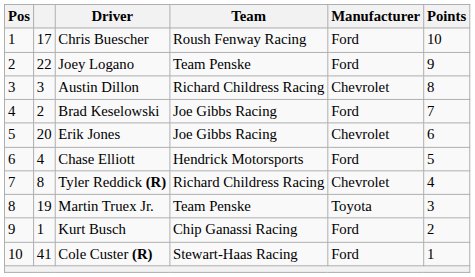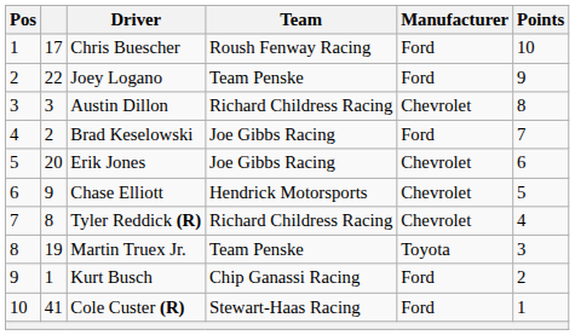 <table class="wikitable" style="font-size:98%">
 <tr>
 <th>Pos</th>
 <th></th>
 <th>Driver</th>
 <th>Team</th>
 <th>Manufacturer</th>
 <th>Points</th>
 </tr>
 <tr>
 <td>1</td>
 <td>17</td>
 <td>Chris Buescher</td>
 <td>Roush Fenway Racing</td>
 <td>Ford</td>
 <td>10</td>
 </tr>
 <tr>
 <td>2</td>
 <td>22</td>
 <td>Joey Logano</td>
 <td>Team Penske</td>
 <td>Ford</td>
 <td>9</td>
 </tr>
 <tr>
 <td>3</td>
 <td>3</td>
 <td>Austin Dillon</td>
 <td>Richard Childress Racing</td>
 <td>Chevrolet</td>
 <td>8</td>
 </tr>
 <tr>
 <td>4</td>
 <td>2</td>
 <td>Brad Keselowski</td>
 <td>Joe Gibbs Racing</td>
 <td>Ford</td>
 <td>7</td>
 </tr>
 <tr>
 <td>5</td>
 <td>20</td>
 <td>Erik Jones</td>
 <td>Joe Gibbs Racing</td>
 <td>Chevrolet</td>
 <td>6</td>
 </tr>
 <tr>
 <td>6</td>
-<td>4</td>
+<td>9</td>
 <td>Chase Elliott</td>
 <td>Hendrick Motorsports</td>
-<td>Ford</td>
+<td>Chevrolet</td>
 <td>5</td>
 </tr>
 <tr>
 <td>7</td>
 <td>8</td>
 <td>Tyler Reddick <strong>(R)</strong></td>
 <td>Richard Childress Racing</td>
 <td>Chevrolet</td>
 <td>4</td>
 </tr>
 <tr>
 <td>8</td>
 <td>19</td>
 <td>Martin Truex Jr.</td>
 <td>Team Penske</td>
 <td>Toyota</td>
 <td>3</td>
 </tr>
 <tr>
 <td>9</td>
 <td>1</td>
 <td>Kurt Busch</td>
 <td>Chip Ganassi Racing</td>
 <td>Ford</td>
 <td>2</td>
 </tr>
 <tr>
 <td>10</td>
 <td>41</td>
 <td>Cole Custer <strong>(R)</strong></td>
 <td>Stewart-Haas Racing</td>
 <td>Ford</td>
 <td>1</td>
 </tr>
 <tr>
 <th colspan="6"></th>
 </tr>
 </table>
